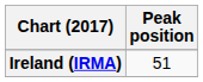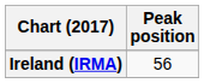 <table class="wikitable sortable plainrowheaders" style="text-align:center">
 <tr>
 <th>Chart (2017)</th>
 <th>Peak<br>position</th>
 </tr>
 <tr>
 </tr>
 <tr>
 </tr>
 <tr>
 <th scope="row">Ireland (<a href='#'>IRMA</a>)</th>
-<td>51</td>
+<td>56</td>
 </tr>
 <tr>
 </tr>
 <tr>
 </tr>
 </table>
